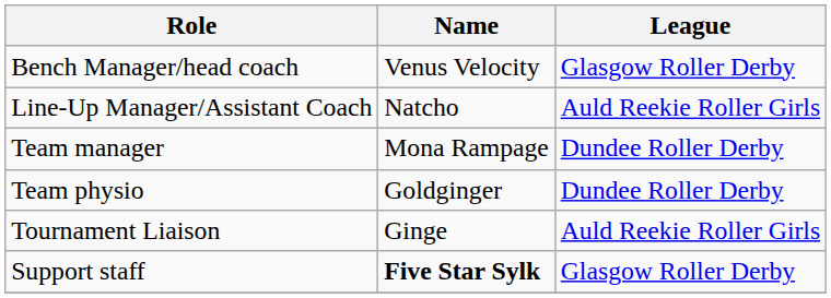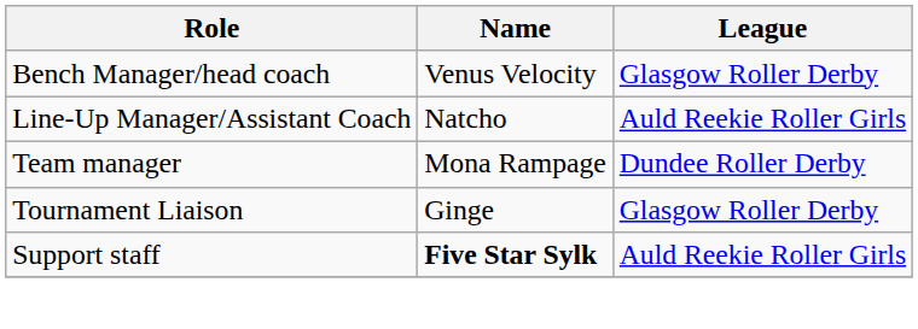 <table class="wikitable sortable">
 <tr>
 <th>Role</th>
 <th>Name</th>
 <th>League</th>
 </tr>
 <tr>
 <td>Bench Manager/head coach</td>
 <td>Venus Velocity</td>
 <td><a href='#'>Glasgow Roller Derby</a></td>
 </tr>
 <tr>
 <td>Line-Up Manager/Assistant Coach</td>
 <td>Natcho</td>
 <td><a href='#'>Auld Reekie Roller Girls</a></td>
 </tr>
 <tr>
 <td>Team manager</td>
 <td>Mona Rampage</td>
 <td><a href='#'>Dundee Roller Derby</a></td>
 </tr>
 <tr>
-<td>Team physio</td>
-<td>Goldginger</td>
-<td><a href='#'>Dundee Roller Derby</a></td>
-</tr>
-<tr>
 <td>Tournament Liaison</td>
 <td>Ginge</td>
-<td><a href='#'>Auld Reekie Roller Girls</a></td>
+<td><a href='#'>Glasgow Roller Derby</a></td>
 </tr>
 <tr>
 <td>Support staff</td>
 <td><strong>Five Star Sylk</strong></td>
-<td><a href='#'>Glasgow Roller Derby</a></td>
+<td><a href='#'>Auld Reekie Roller Girls</a></td>
 </tr>
 <tr>
 </tr>
 </table>
